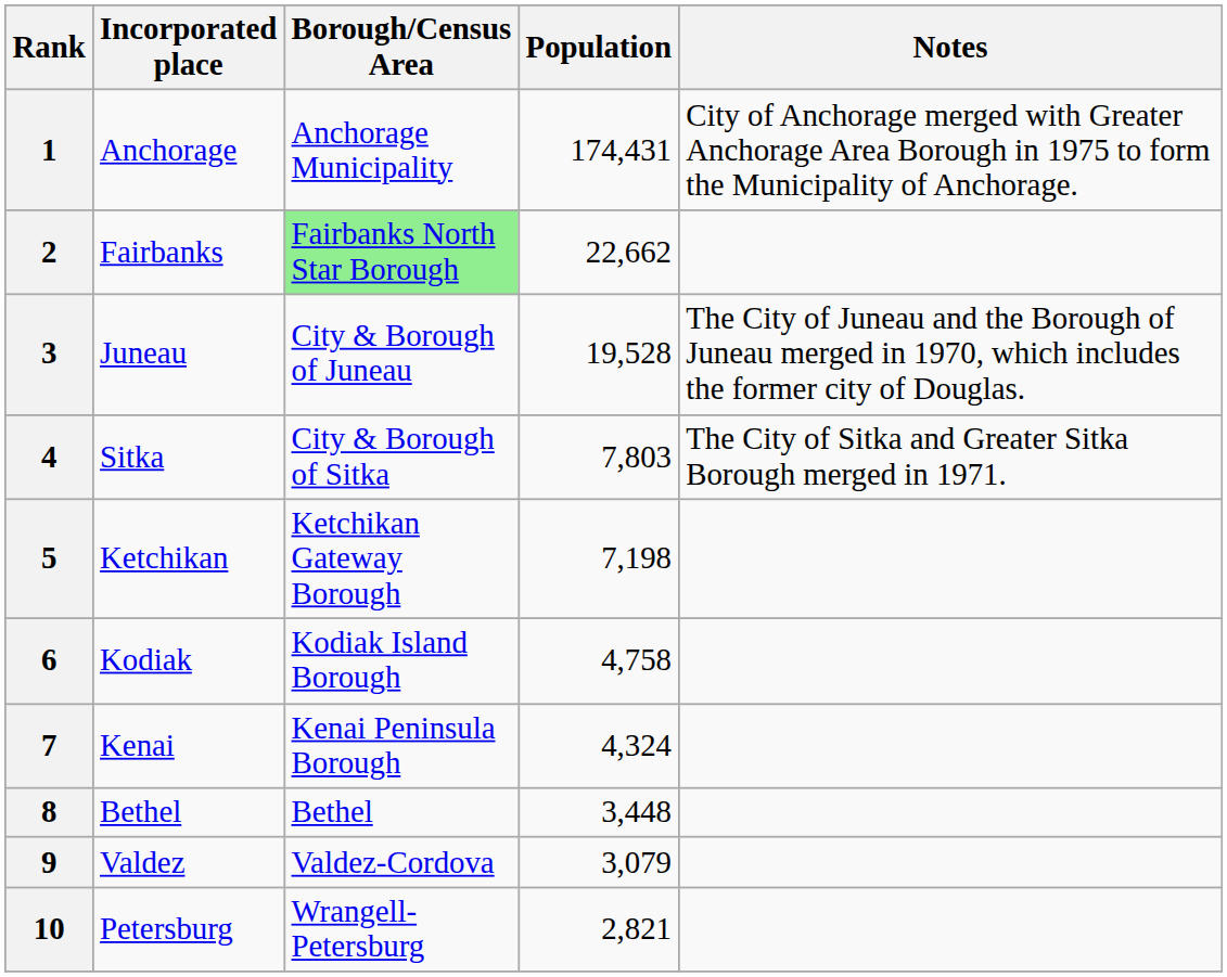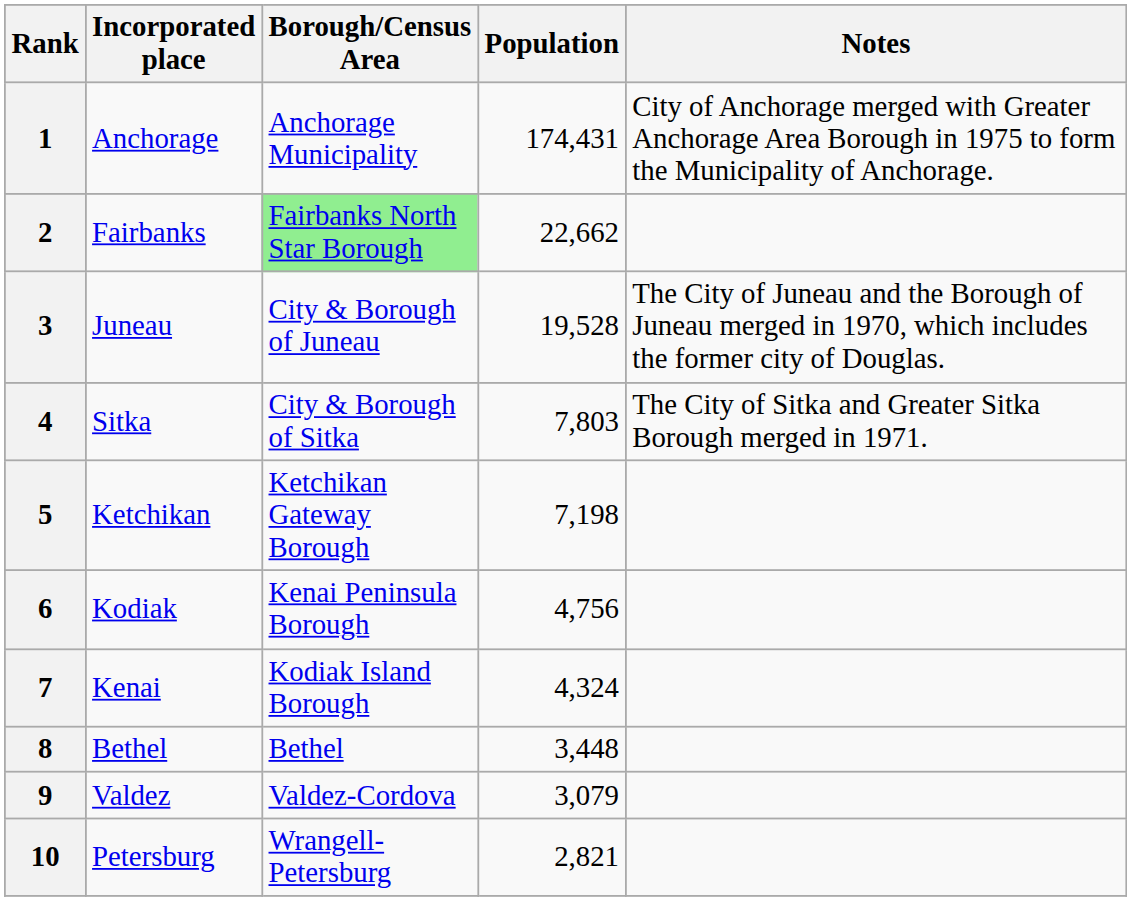 <table class="wikitable plainrowheaders" style="width:100%">
 <tr>
 <th scope="col" style="width:3%;">Rank</th>
 <th scope="col" style="width:9%;">Incorporated place</th>
 <th scope="col" style="width:9%;">Borough/Census Area</th>
 <th scope="col" style="width:9%;">Population</th>
 <th scope="col" style="width:70%;">Notes</th>
 </tr>
 <tr>
 <th scope="row">1</th>
 <td><a href='#'>Anchorage</a></td>
 <td><a href='#'>Anchorage Municipality</a></td>
 <td align="right">174,431</td>
 <td>City of Anchorage merged with Greater Anchorage Area Borough in 1975 to form the Municipality of Anchorage.</td>
 </tr>
 <tr>
 <th scope="row">2</th>
 <td><a href='#'>Fairbanks</a></td>
 <td style="background: lightgreen;"><a href='#'>Fairbanks North Star Borough</a></td>
 <td align="right">22,662</td>
 <td></td>
 </tr>
 <tr>
 <th scope="row">3</th>
 <td><a href='#'>Juneau</a></td>
 <td><a href='#'>City & Borough of Juneau</a></td>
 <td align="right">19,528</td>
 <td>The City of Juneau and the Borough of Juneau merged in 1970, which includes the former city of Douglas.</td>
 </tr>
 <tr>
 <th scope="row">4</th>
 <td><a href='#'>Sitka</a></td>
 <td><a href='#'>City & Borough of Sitka</a></td>
 <td align="right">7,803</td>
 <td>The City of Sitka and Greater Sitka Borough merged in 1971.</td>
 </tr>
 <tr>
 <th scope="row">5</th>
 <td><a href='#'>Ketchikan</a></td>
 <td><a href='#'>Ketchikan Gateway Borough</a></td>
 <td align="right">7,198</td>
 <td></td>
 </tr>
 <tr>
 <th scope="row">6</th>
 <td><a href='#'>Kodiak</a></td>
-<td><a href='#'>Kodiak Island Borough</a></td>
-<td align="right">4,758</td>
+<td><a href='#'>Kenai Peninsula Borough</a></td>
+<td align="right">4,756</td>
 <td></td>
 </tr>
 <tr>
 <th scope="row">7</th>
 <td><a href='#'>Kenai</a></td>
-<td><a href='#'>Kenai Peninsula Borough</a></td>
+<td><a href='#'>Kodiak Island Borough</a></td>
 <td align="right">4,324</td>
 <td></td>
 </tr>
 <tr>
 <th scope="row">8</th>
 <td><a href='#'>Bethel</a></td>
 <td><a href='#'>Bethel</a></td>
 <td align="right">3,448</td>
 <td></td>
 </tr>
 <tr>
 <th scope="row">9</th>
 <td><a href='#'>Valdez</a></td>
 <td><a href='#'>Valdez-Cordova</a></td>
 <td align="right">3,079</td>
 <td></td>
 </tr>
 <tr>
 <th scope="row">10</th>
 <td><a href='#'>Petersburg</a></td>
 <td><a href='#'>Wrangell-Petersburg</a></td>
 <td align="right">2,821</td>
 <td></td>
 </tr>
 </table>
